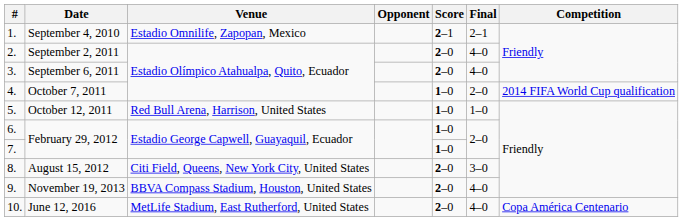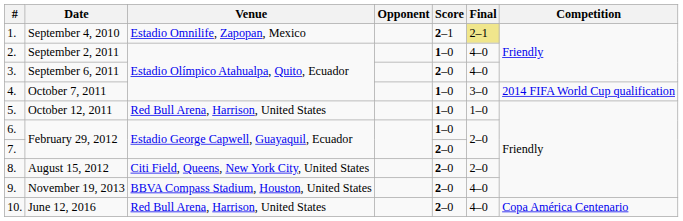 <table class="wikitable collapsible collapsed">
 <tr>
 <th>#</th>
 <th>Date</th>
 <th>Venue</th>
 <th>Opponent</th>
 <th>Score</th>
 <th>Final</th>
 <th>Competition</th>
 </tr>
 <tr>
 <td>1.</td>
 <td>September 4, 2010</td>
 <td><a href='#'>Estadio Omnilife</a>, <a href='#'>Zapopan</a>, Mexico</td>
 <td></td>
 <td><strong>2</strong>–1</td>
-<td>2–1</td>
+<td style="background: khaki;">2–1</td>
 <td rowspan=3><a href='#'>Friendly</a></td>
 </tr>
 <tr>
 <td>2.</td>
 <td>September 2, 2011</td>
 <td rowspan=3><a href='#'>Estadio Olímpico Atahualpa</a>, <a href='#'>Quito</a>, Ecuador</td>
 <td></td>
-<td><strong>2</strong>–0</td>
+<td><strong>1</strong>–0</td>
 <td>4–0</td>
 </tr>
 <tr>
 <td>3.</td>
 <td>September 6, 2011</td>
 <td></td>
 <td><strong>2</strong>–0</td>
 <td>4–0</td>
 </tr>
 <tr>
 <td>4.</td>
 <td>October 7, 2011</td>
 <td></td>
 <td><strong>1</strong>–0</td>
-<td>2–0</td>
+<td>3–0</td>
 <td><a href='#'>2014 FIFA World Cup qualification</a></td>
 </tr>
 <tr>
 <td>5.</td>
 <td>October 12, 2011</td>
 <td><a href='#'>Red Bull Arena</a>, <a href='#'>Harrison</a>, United States</td>
 <td></td>
 <td><strong>1</strong>–0</td>
 <td>1–0</td>
 <td rowspan=5>Friendly</td>
 </tr>
 <tr>
 <td>6.</td>
 <td rowspan=2>February 29, 2012</td>
 <td rowspan=2><a href='#'>Estadio George Capwell</a>, <a href='#'>Guayaquil</a>, Ecuador</td>
 <td rowspan=2></td>
 <td><strong>1</strong>–0</td>
 <td rowspan=2>2–0</td>
 </tr>
 <tr>
 <td>7.</td>
-<td><strong>1</strong>–0</td>
+<td><strong>2</strong>–0</td>
 </tr>
 <tr>
 <td>8.</td>
 <td>August 15, 2012</td>
 <td><a href='#'>Citi Field</a>, <a href='#'>Queens</a>, <a href='#'>New York City</a>, United States</td>
 <td></td>
 <td><strong>2</strong>–0</td>
-<td>3–0</td>
+<td>2–0</td>
 </tr>
 <tr>
 <td>9.</td>
 <td>November 19, 2013</td>
 <td><a href='#'>BBVA Compass Stadium</a>, <a href='#'>Houston</a>, United States</td>
 <td></td>
 <td><strong>2</strong>–0</td>
 <td>4–0</td>
 </tr>
 <tr>
 <td>10.</td>
 <td>June 12, 2016</td>
-<td><a href='#'>MetLife Stadium</a>, <a href='#'>East Rutherford</a>, United States</td>
+<td><a href='#'>Red Bull Arena</a>, <a href='#'>Harrison</a>, United States</td>
 <td></td>
 <td><strong>2</strong>–0</td>
 <td>4–0</td>
 <td><a href='#'>Copa América Centenario</a></td>
 </tr>
 </table>
